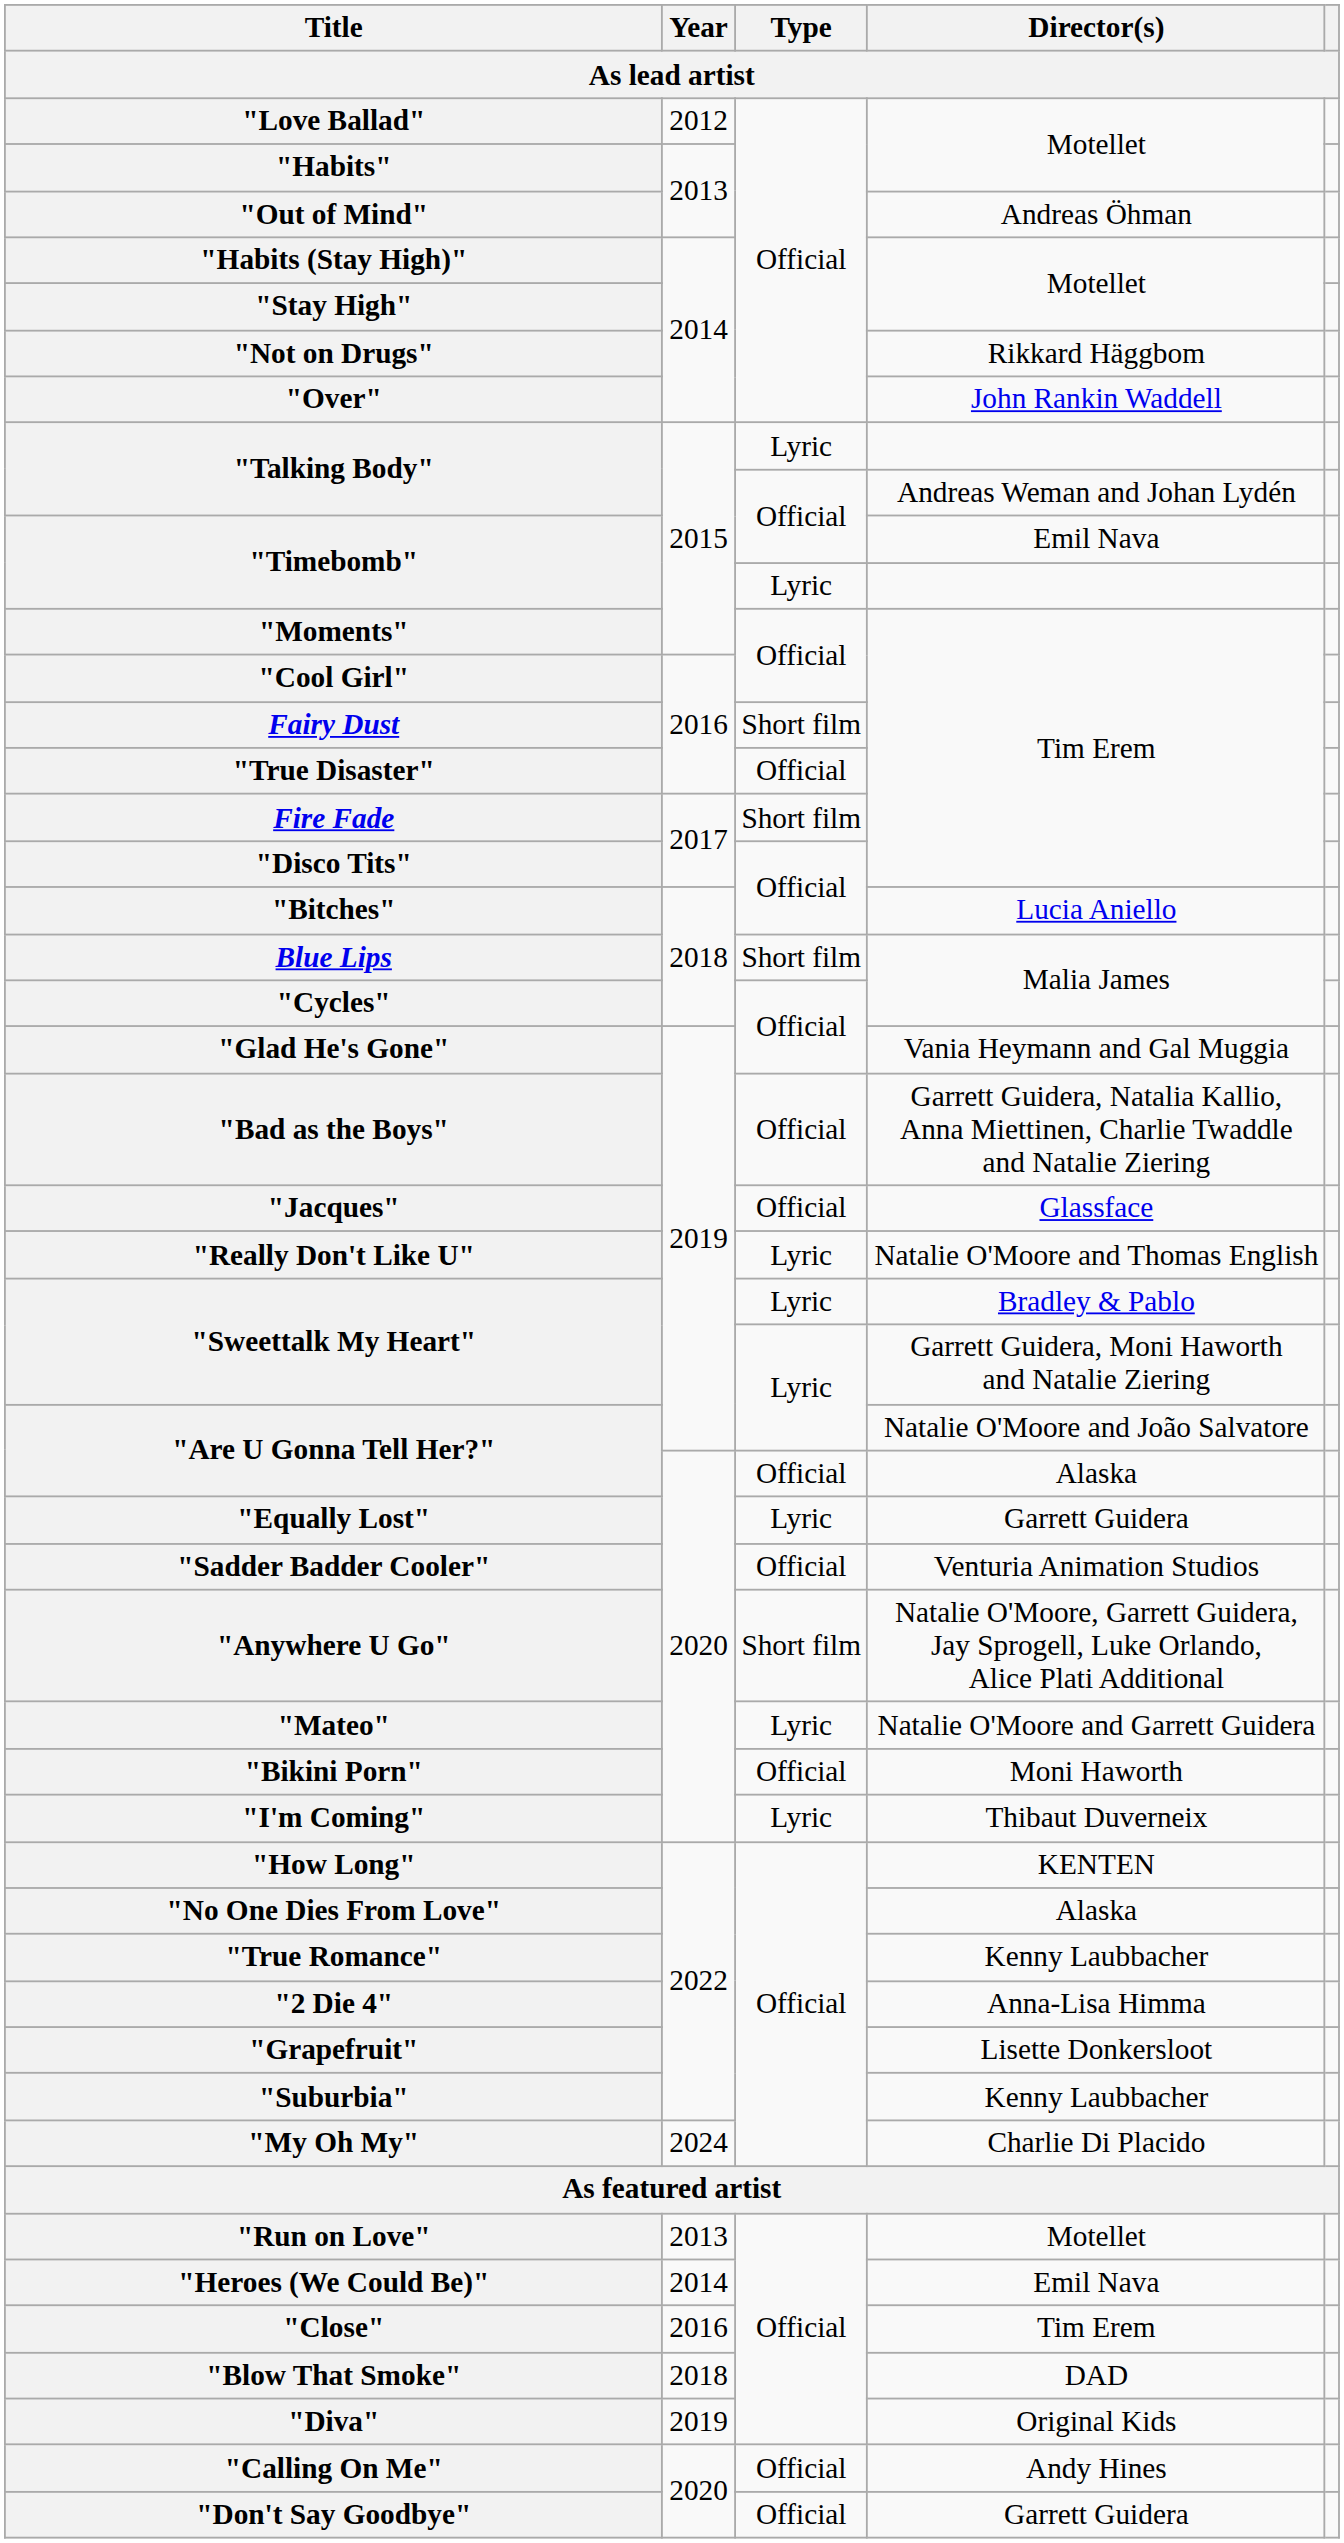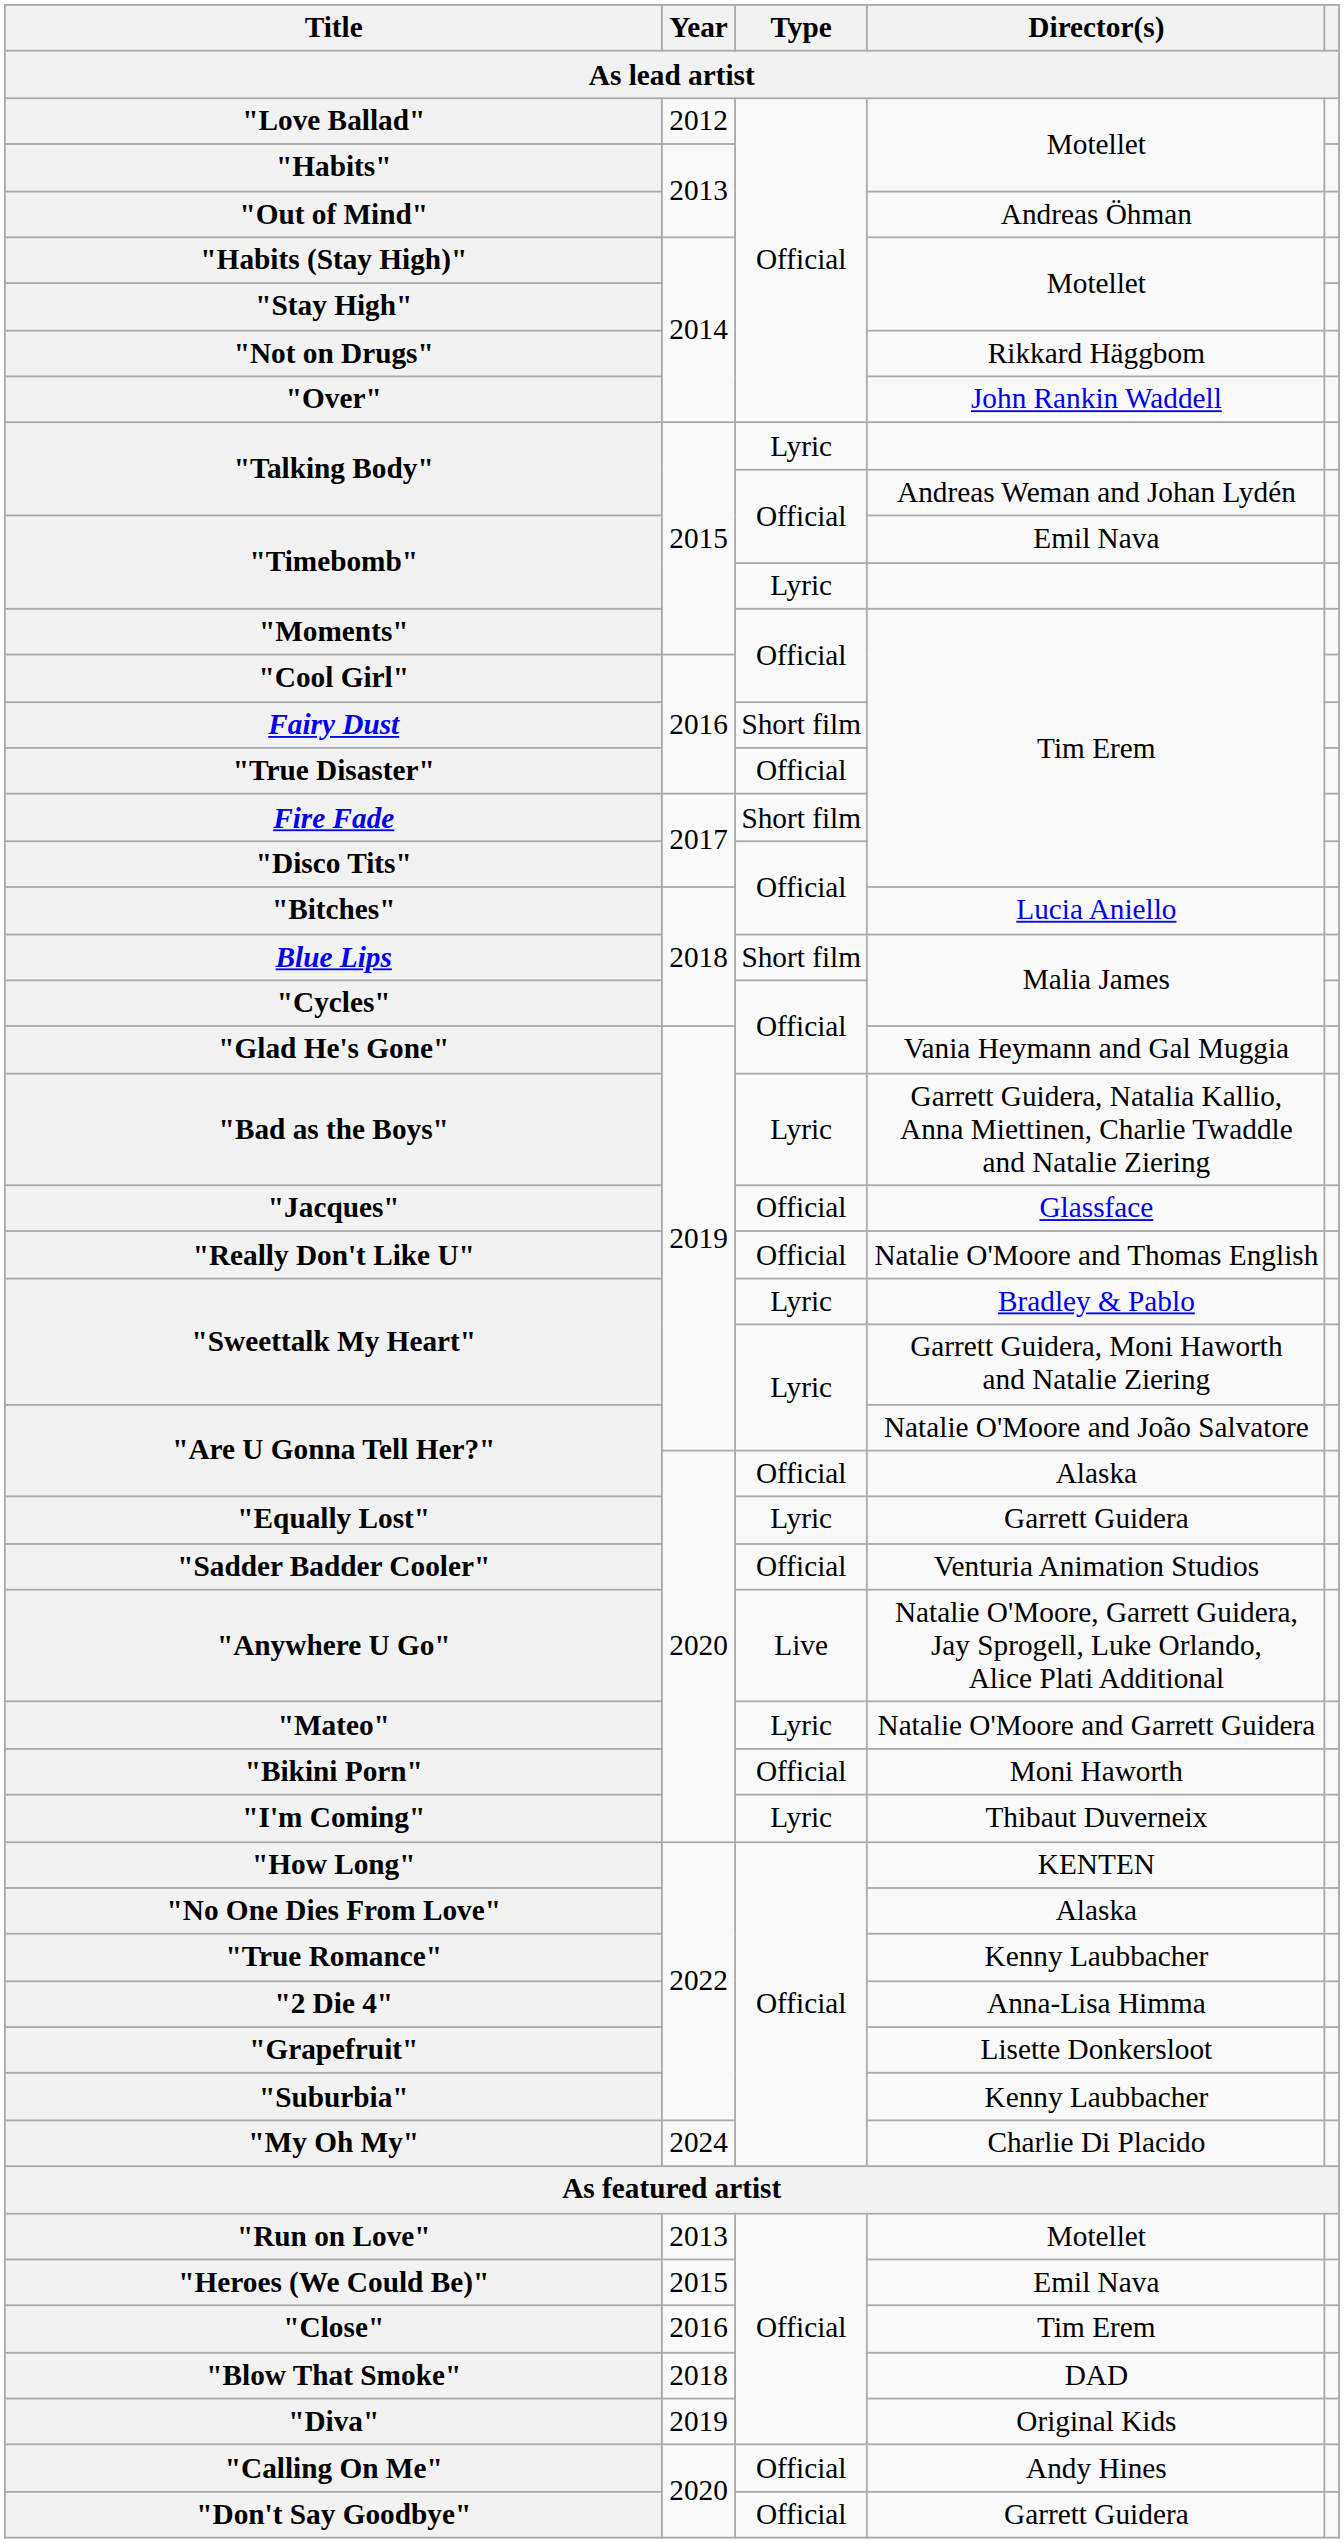 <table class="wikitable plainrowheaders" style="text-align:center;">
 <tr>
 <th scope="col" style="width:22em;">Title</th>
 <th scope="col" style="width:1em;">Year</th>
 <th scope="col">Type</th>
 <th scope="col">Director(s)</th>
 <th scope="col"></th>
 </tr>
 <tr>
 <th scope="col" colspan="5">As lead artist</th>
 </tr>
 <tr>
 <th scope="row">"Love Ballad"</th>
 <td>2012</td>
 <td rowspan="7">Official</td>
 <td rowspan="2">Motellet</td>
 <td></td>
 </tr>
 <tr>
 <th scope="row">"Habits"</th>
 <td rowspan="2">2013</td>
 <td></td>
 </tr>
 <tr>
 <th scope="row">"Out of Mind"</th>
 <td>Andreas Öhman</td>
 <td></td>
 </tr>
 <tr>
 <th scope="row">"Habits (Stay High)"</th>
 <td rowspan="4">2014</td>
 <td rowspan="2">Motellet</td>
 <td></td>
 </tr>
 <tr>
 <th scope="row">"Stay High"</th>
 <td></td>
 </tr>
 <tr>
 <th scope="row">"Not on Drugs"</th>
 <td>Rikkard Häggbom</td>
 <td></td>
 </tr>
 <tr>
 <th scope="row">"Over"</th>
 <td><a href='#'>John Rankin Waddell</a></td>
 <td></td>
 </tr>
 <tr>
 <th scope="row" rowspan="2">"Talking Body"</th>
 <td rowspan="5">2015</td>
 <td>Lyric</td>
 <td></td>
 <td></td>
 </tr>
 <tr>
 <td rowspan="2">Official</td>
 <td>Andreas Weman and Johan Lydén</td>
 <td></td>
 </tr>
 <tr>
 <th scope="row" rowspan="2">"Timebomb"</th>
 <td>Emil Nava</td>
 <td></td>
 </tr>
 <tr>
 <td>Lyric</td>
 <td></td>
 <td></td>
 </tr>
 <tr>
 <th scope="row">"Moments"</th>
 <td rowspan="2">Official</td>
 <td rowspan="6">Tim Erem</td>
 <td></td>
 </tr>
 <tr>
 <th scope="row">"Cool Girl"</th>
 <td rowspan="3">2016</td>
 <td></td>
 </tr>
 <tr>
 <th scope="row"><em><a href='#'>Fairy Dust</a></em></th>
 <td>Short film</td>
 <td></td>
 </tr>
 <tr>
 <th scope="row">"True Disaster"</th>
 <td>Official</td>
 <td></td>
 </tr>
 <tr>
 <th scope="row"><em><a href='#'>Fire Fade</a></em></th>
 <td rowspan="2">2017</td>
 <td>Short film</td>
 <td></td>
 </tr>
 <tr>
 <th scope="row">"Disco Tits"</th>
 <td rowspan="2">Official</td>
 <td></td>
 </tr>
 <tr>
 <th scope="row">"Bitches"<br></th>
 <td rowspan="3">2018</td>
 <td><a href='#'>Lucia Aniello</a></td>
 <td></td>
 </tr>
 <tr>
 <th scope="row"><em><a href='#'>Blue Lips</a></em></th>
 <td>Short film</td>
 <td rowspan="2">Malia James</td>
 <td></td>
 </tr>
 <tr>
 <th scope="row">"Cycles"</th>
 <td rowspan="2">Official</td>
 <td></td>
 </tr>
 <tr>
 <th scope="row">"Glad He's Gone"</th>
 <td rowspan="7">2019</td>
 <td>Vania Heymann and Gal Muggia</td>
 <td></td>
 </tr>
 <tr>
 <th scope="row">"Bad as the Boys"<br></th>
-<td>Official</td>
+<td>Lyric</td>
 <td>Garrett Guidera, Natalia Kallio,<br>Anna Miettinen, Charlie Twaddle<br>and Natalie Ziering</td>
 <td></td>
 </tr>
 <tr>
 <th scope="row">"Jacques"<br></th>
 <td>Official</td>
 <td><a href='#'>Glassface</a></td>
 <td></td>
 </tr>
 <tr>
 <th scope="row">"Really Don't Like U"<br></th>
-<td>Lyric</td>
+<td>Official</td>
 <td>Natalie O'Moore and Thomas English</td>
 <td></td>
 </tr>
 <tr>
 <th scope="row" rowspan="2">"Sweettalk My Heart"</th>
 <td>Lyric</td>
 <td><a href='#'>Bradley & Pablo</a></td>
 <td></td>
 </tr>
 <tr>
 <td rowspan="2">Lyric</td>
 <td>Garrett Guidera, Moni Haworth<br> and Natalie Ziering</td>
 <td></td>
 </tr>
 <tr>
 <th scope="row" rowspan="2">"Are U Gonna Tell Her?"<br></th>
 <td>Natalie O'Moore and João Salvatore</td>
 <td></td>
 </tr>
 <tr>
 <td rowspan="7">2020</td>
 <td>Official</td>
 <td>Alaska</td>
 <td></td>
 </tr>
 <tr>
 <th scope="row">"Equally Lost"</th>
 <td>Lyric</td>
 <td>Garrett Guidera</td>
 <td></td>
 </tr>
 <tr>
 <th scope="row">"Sadder Badder Cooler"</th>
 <td>Official</td>
 <td>Venturia Animation Studios</td>
 <td></td>
 </tr>
 <tr>
 <th scope="row">"Anywhere U Go"</th>
-<td>Short film</td>
+<td>Live</td>
 <td>Natalie O'Moore, Garrett Guidera,<br>Jay Sprogell, Luke Orlando,<br>Alice Plati Additional</td>
 <td></td>
 </tr>
 <tr>
 <th scope="row">"Mateo"</th>
 <td>Lyric</td>
 <td>Natalie O'Moore and Garrett Guidera</td>
 <td></td>
 </tr>
 <tr>
 <th scope="row">"Bikini Porn"</th>
 <td>Official</td>
 <td>Moni Haworth</td>
 <td></td>
 </tr>
 <tr>
 <th scope="row">"I'm Coming"</th>
 <td>Lyric</td>
 <td>Thibaut Duverneix</td>
 <td></td>
 </tr>
 <tr>
 <th scope="row">"How Long"</th>
 <td rowspan="6">2022</td>
 <td rowspan="7">Official</td>
 <td>KENTEN</td>
 <td></td>
 </tr>
 <tr>
 <th scope="row">"No One Dies From Love"</th>
 <td>Alaska</td>
 <td></td>
 </tr>
 <tr>
 <th scope="row">"True Romance"</th>
 <td>Kenny Laubbacher</td>
 <td></td>
 </tr>
 <tr>
 <th scope="row">"2 Die 4"</th>
 <td>Anna-Lisa Himma</td>
 <td></td>
 </tr>
 <tr>
 <th scope="row">"Grapefruit"</th>
 <td>Lisette Donkersloot</td>
 <td></td>
 </tr>
 <tr>
 <th scope="row">"Suburbia"</th>
 <td>Kenny Laubbacher</td>
 <td></td>
 </tr>
 <tr>
 <th scope="row">"My Oh My"<br></th>
 <td>2024</td>
 <td>Charlie Di Placido</td>
 <td></td>
 </tr>
 <tr>
 <th scope="col" colspan="6">As featured artist</th>
 </tr>
 <tr>
 <th scope="row">"Run on Love"<br></th>
 <td>2013</td>
 <td rowspan="5">Official</td>
 <td>Motellet</td>
 <td></td>
 </tr>
 <tr>
 <th scope="row">"Heroes (We Could Be)"<br></th>
-<td>2014</td>
+<td>2015</td>
 <td>Emil Nava</td>
 <td></td>
 </tr>
 <tr>
 <th scope="row">"Close"<br></th>
 <td>2016</td>
 <td>Tim Erem</td>
 <td></td>
 </tr>
 <tr>
 <th scope="row">"Blow That Smoke"<br></th>
 <td>2018</td>
 <td>DAD</td>
 <td></td>
 </tr>
 <tr>
 <th scope="row">"Diva"<br></th>
 <td>2019</td>
 <td>Original Kids</td>
 <td></td>
 </tr>
 <tr>
 <th scope="row">"Calling On Me"<br></th>
 <td rowspan="2">2020</td>
 <td>Official</td>
 <td>Andy Hines</td>
 <td></td>
 </tr>
 <tr>
 <th scope="row">"Don't Say Goodbye"<br></th>
 <td>Official</td>
 <td>Garrett Guidera</td>
 <td></td>
 </tr>
 </table>
